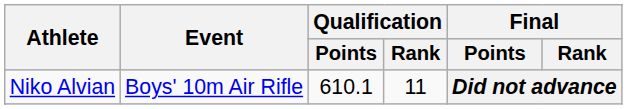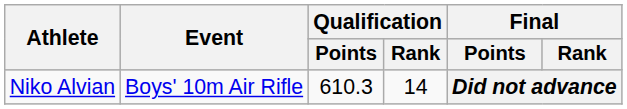 <table class="wikitable" style="font-size:90%;">
 <tr>
 <th rowspan=2>Athlete</th>
 <th rowspan=2>Event</th>
 <th colspan=2>Qualification</th>
 <th colspan=2>Final</th>
 </tr>
 <tr style="font-size:95%">
 <th>Points</th>
 <th>Rank</th>
 <th>Points</th>
 <th>Rank</th>
 </tr>
 <tr align=center>
 <td align=left><a href='#'>Niko Alvian</a></td>
 <td align=left><a href='#'>Boys' 10m Air Rifle</a></td>
-<td>610.1</td>
-<td>11</td>
+<td>610.3</td>
+<td>14</td>
 <th colspan=2><em>Did not advance</em></th>
 </tr>
 </table>
